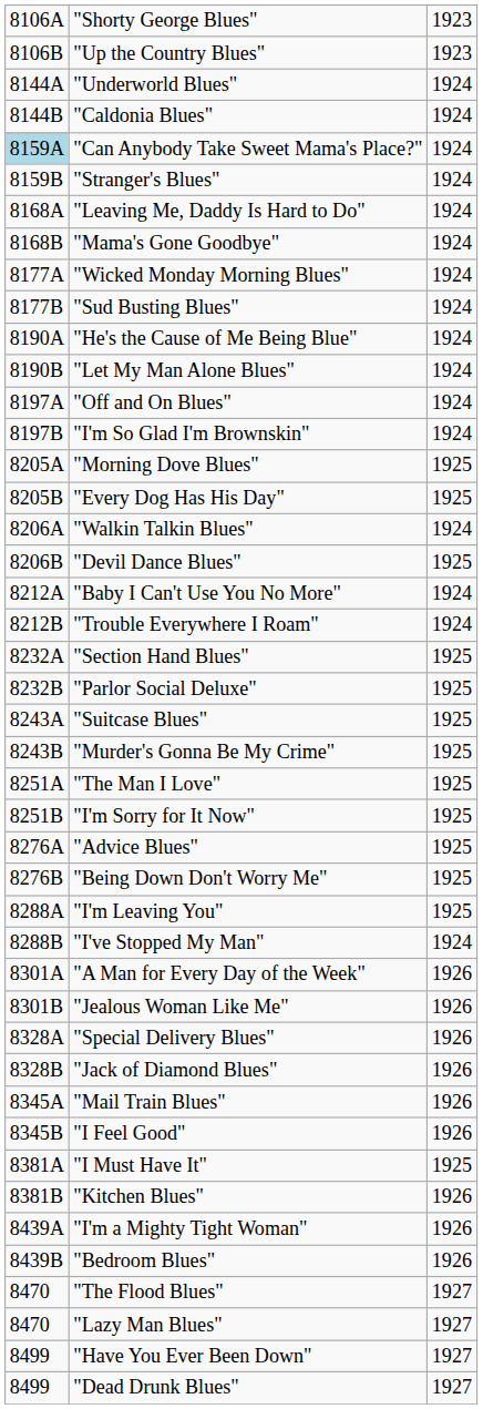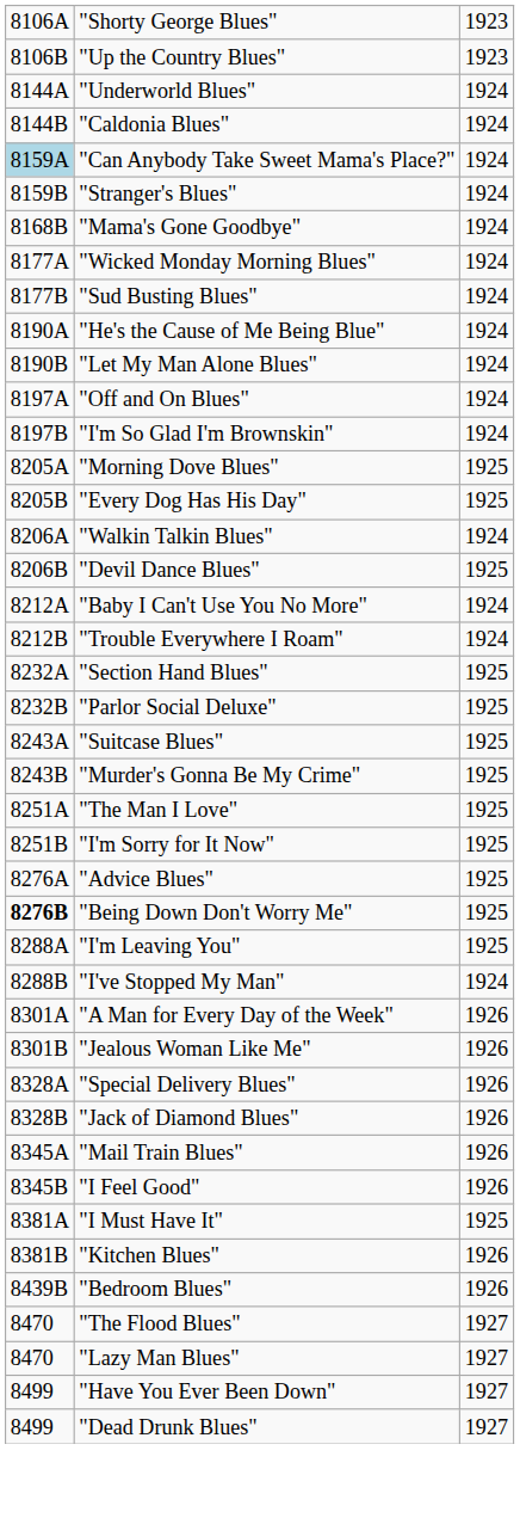 <table class="wikitable">
 <tr>
 <td>8106A</td>
 <td>"Shorty George Blues"</td>
 <td>1923</td>
 </tr>
 <tr>
 <td>8106B</td>
 <td>"Up the Country Blues"</td>
 <td>1923</td>
 </tr>
 <tr>
 <td>8144A</td>
 <td>"Underworld Blues"</td>
 <td>1924</td>
 </tr>
 <tr>
 <td>8144B</td>
 <td>"Caldonia Blues"</td>
 <td>1924</td>
 </tr>
 <tr>
 <td style="background: lightblue;">8159A</td>
 <td>"Can Anybody Take Sweet Mama's Place?"</td>
 <td>1924</td>
 </tr>
 <tr>
 <td>8159B</td>
 <td>"Stranger's Blues"</td>
-<td>1924</td>
-</tr>
-<tr>
-<td>8168A</td>
-<td>"Leaving Me, Daddy Is Hard to Do"</td>
 <td>1924</td>
 </tr>
 <tr>
 <td>8168B</td>
 <td>"Mama's Gone Goodbye"</td>
 <td>1924</td>
 </tr>
 <tr>
 <td>8177A</td>
 <td>"Wicked Monday Morning Blues"</td>
 <td>1924</td>
 </tr>
 <tr>
 <td>8177B</td>
 <td>"Sud Busting Blues"</td>
 <td>1924</td>
 </tr>
 <tr>
 <td>8190A</td>
 <td>"He's the Cause of Me Being Blue"</td>
 <td>1924</td>
 </tr>
 <tr>
 <td>8190B</td>
 <td>"Let My Man Alone Blues"</td>
 <td>1924</td>
 </tr>
 <tr>
 <td>8197A</td>
 <td>"Off and On Blues"</td>
 <td>1924</td>
 </tr>
 <tr>
 <td>8197B</td>
 <td>"I'm So Glad I'm Brownskin"</td>
 <td>1924</td>
 </tr>
 <tr>
 <td>8205A</td>
 <td>"Morning Dove Blues"</td>
 <td>1925</td>
 </tr>
 <tr>
 <td>8205B</td>
 <td>"Every Dog Has His Day"</td>
 <td>1925</td>
 </tr>
 <tr>
 <td>8206A</td>
 <td>"Walkin Talkin Blues"</td>
 <td>1924</td>
 </tr>
 <tr>
 <td>8206B</td>
 <td>"Devil Dance Blues"</td>
 <td>1925</td>
 </tr>
 <tr>
 <td>8212A</td>
 <td>"Baby I Can't Use You No More"</td>
 <td>1924</td>
 </tr>
 <tr>
 <td>8212B</td>
 <td>"Trouble Everywhere I Roam"</td>
 <td>1924</td>
 </tr>
 <tr>
 <td>8232A</td>
 <td>"Section Hand Blues"</td>
 <td>1925</td>
 </tr>
 <tr>
 <td>8232B</td>
 <td>"Parlor Social Deluxe"</td>
 <td>1925</td>
 </tr>
 <tr>
 <td>8243A</td>
 <td>"Suitcase Blues"</td>
 <td>1925</td>
 </tr>
 <tr>
 <td>8243B</td>
 <td>"Murder's Gonna Be My Crime"</td>
 <td>1925</td>
 </tr>
 <tr>
 <td>8251A</td>
 <td>"The Man I Love"</td>
 <td>1925</td>
 </tr>
 <tr>
 <td>8251B</td>
 <td>"I'm Sorry for It Now"</td>
 <td>1925</td>
 </tr>
 <tr>
 <td>8276A</td>
 <td>"Advice Blues"</td>
 <td>1925</td>
 </tr>
 <tr>
-<td>8276B</td>
+<td><strong>8276B</strong></td>
 <td>"Being Down Don't Worry Me"</td>
 <td>1925</td>
 </tr>
 <tr>
 <td>8288A</td>
 <td>"I'm Leaving You"</td>
 <td>1925</td>
 </tr>
 <tr>
 <td>8288B</td>
 <td>"I've Stopped My Man"</td>
 <td>1924</td>
 </tr>
 <tr>
 <td>8301A</td>
 <td>"A Man for Every Day of the Week"</td>
 <td>1926</td>
 </tr>
 <tr>
 <td>8301B</td>
 <td>"Jealous Woman Like Me"</td>
 <td>1926</td>
 </tr>
 <tr>
 <td>8328A</td>
 <td>"Special Delivery Blues"</td>
 <td>1926</td>
 </tr>
 <tr>
 <td>8328B</td>
 <td>"Jack of Diamond Blues"</td>
 <td>1926</td>
 </tr>
 <tr>
 <td>8345A</td>
 <td>"Mail Train Blues"</td>
 <td>1926</td>
 </tr>
 <tr>
 <td>8345B</td>
 <td>"I Feel Good"</td>
 <td>1926</td>
 </tr>
 <tr>
 <td>8381A</td>
 <td>"I Must Have It"</td>
 <td>1925</td>
 </tr>
 <tr>
 <td>8381B</td>
 <td>"Kitchen Blues"</td>
 <td>1926</td>
 </tr>
 <tr>
-<td>8439A</td>
-<td>"I'm a Mighty Tight Woman"</td>
-<td>1926</td>
-</tr>
-<tr>
 <td>8439B</td>
 <td>"Bedroom Blues"</td>
 <td>1926</td>
 </tr>
 <tr>
 <td>8470</td>
 <td>"The Flood Blues"</td>
 <td>1927</td>
 </tr>
 <tr>
 <td>8470</td>
 <td>"Lazy Man Blues"</td>
 <td>1927</td>
 </tr>
 <tr>
 <td>8499</td>
 <td>"Have You Ever Been Down"</td>
 <td>1927</td>
 </tr>
 <tr>
 <td>8499</td>
 <td>"Dead Drunk Blues"</td>
 <td>1927</td>
 </tr>
 </table>
